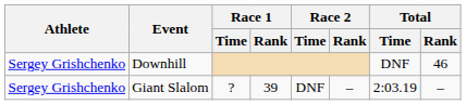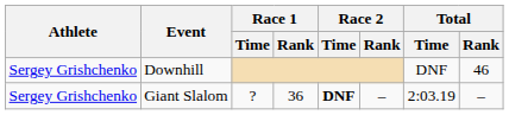 <table class="wikitable" style="font-size:90%">
 <tr>
 <th rowspan="2">Athlete</th>
 <th rowspan="2">Event</th>
 <th colspan="2">Race 1</th>
 <th colspan="2">Race 2</th>
 <th colspan="2">Total</th>
 </tr>
 <tr>
 <th>Time</th>
 <th>Rank</th>
 <th>Time</th>
 <th>Rank</th>
 <th>Time</th>
 <th>Rank</th>
 </tr>
 <tr>
 <td><a href='#'>Sergey Grishchenko</a></td>
 <td>Downhill</td>
 <td colspan="4" bgcolor="wheat"></td>
 <td align="center">DNF</td>
 <td align="center">46</td>
 </tr>
 <tr>
 <td><a href='#'>Sergey Grishchenko</a></td>
 <td>Giant Slalom</td>
 <td align="center">?</td>
-<td align="center">39</td>
-<td align="center">DNF</td>
+<td align="center">36</td>
+<td align="center"><strong>DNF</strong></td>
 <td align="center">–</td>
 <td align="center">2:03.19</td>
 <td align="center">–</td>
 </tr>
 </table>
